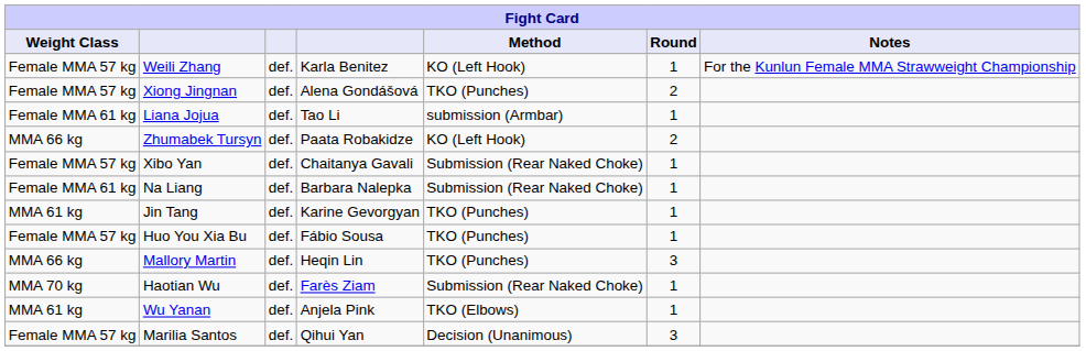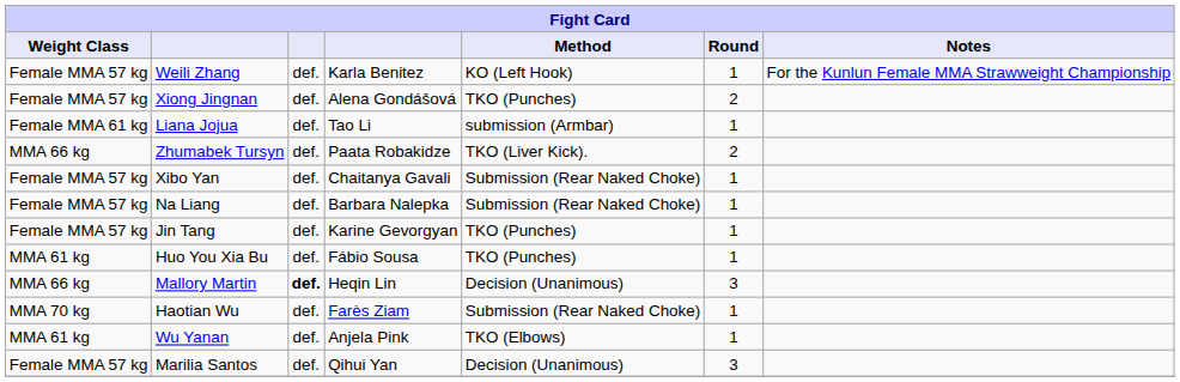 <table class="wikitable" style="font-size: 80%;">
 <tr>
 <th colspan="8" style="background-color: #ccf; color: #000080; text-align: center;"><strong>Fight Card</strong></th>
 </tr>
 <tr>
 <th colspan="1" style="background-color: #E6E8FA; color: #000000; text-align: center;">Weight Class</th>
 <th colspan="1" style="background-color: #E6E8FA; color: #000000; text-align: center;"></th>
 <th colspan="1" style="background-color: #E6E8FA; color: #000000; text-align: center;"></th>
 <th colspan="1" style="background-color: #E6E8FA; color: #000000; text-align: center;"></th>
 <th colspan="1" style="background-color: #E6E8FA; color: #000000; text-align: center;">Method</th>
 <th colspan="1" style="background-color: #E6E8FA; color: #000000; text-align: center;">Round</th>
 <th colspan="1" style="background-color: #E6E8FA; color: #000000; text-align: center;">Notes</th>
 </tr>
 <tr>
 <td>Female MMA 57 kg</td>
 <td> <a href='#'>Weili Zhang</a></td>
 <td align=center>def.</td>
 <td> Karla Benitez</td>
 <td>KO (Left Hook)</td>
 <td align=center>1</td>
 <td>For the <a href='#'>Kunlun Female MMA Strawweight Championship</a></td>
 </tr>
 <tr>
 <td>Female MMA 57 kg</td>
 <td> <a href='#'>Xiong Jingnan</a></td>
 <td align=center>def.</td>
 <td> Alena Gondášová</td>
 <td>TKO (Punches)</td>
 <td align=center>2</td>
 <td></td>
 </tr>
 <tr>
 <td>Female MMA 61 kg</td>
 <td> <a href='#'>Liana Jojua</a></td>
 <td align=center>def.</td>
 <td> Tao Li</td>
 <td>submission (Armbar)</td>
 <td align=center>1</td>
 <td></td>
 </tr>
 <tr>
 <td>MMA 66 kg</td>
 <td> <a href='#'>Zhumabek Tursyn</a></td>
 <td align=center>def.</td>
 <td> Paata Robakidze</td>
-<td>KO (Left Hook)</td>
+<td>TKO (Liver Kick).</td>
 <td align=center>2</td>
 <td></td>
 </tr>
 <tr>
 <td>Female MMA 57 kg</td>
 <td> Xibo Yan</td>
 <td align=center>def.</td>
 <td> Chaitanya Gavali</td>
 <td>Submission (Rear Naked Choke)</td>
 <td align=center>1</td>
 <td></td>
 </tr>
 <tr>
-<td>Female MMA 61 kg</td>
+<td>Female MMA 57 kg</td>
 <td> Na Liang</td>
 <td align=center>def.</td>
 <td> Barbara Nalepka</td>
 <td>Submission (Rear Naked Choke)</td>
 <td align=center>1</td>
 <td></td>
 </tr>
 <tr>
-<td>MMA 61 kg</td>
+<td>Female MMA 57 kg</td>
 <td> Jin Tang</td>
 <td align=center>def.</td>
 <td> Karine Gevorgyan</td>
 <td>TKO (Punches)</td>
 <td align=center>1</td>
 <td></td>
 </tr>
 <tr>
-<td>Female MMA 57 kg</td>
+<td>MMA 61 kg</td>
 <td> Huo You Xia Bu</td>
 <td align=center>def.</td>
 <td> Fábio Sousa</td>
 <td>TKO (Punches)</td>
 <td align=center>1</td>
 <td></td>
 </tr>
 <tr>
 <td>MMA 66 kg</td>
 <td> <a href='#'>Mallory Martin</a></td>
-<td align=center>def.</td>
+<td align=center><strong>def.</strong></td>
 <td> Heqin Lin</td>
-<td>TKO (Punches)</td>
+<td>Decision (Unanimous)</td>
 <td align=center>3</td>
 <td></td>
 </tr>
 <tr>
 <td>MMA 70 kg</td>
 <td> Haotian Wu</td>
 <td align=center>def.</td>
 <td> <a href='#'>Farès Ziam</a></td>
 <td>Submission (Rear Naked Choke)</td>
 <td align=center>1</td>
 <td></td>
 </tr>
 <tr>
 <td>MMA 61 kg</td>
 <td> <a href='#'>Wu Yanan</a></td>
 <td align=center>def.</td>
 <td> Anjela Pink</td>
 <td>TKO (Elbows)</td>
 <td align=center>1</td>
 <td></td>
 </tr>
 <tr>
 <td>Female MMA 57 kg</td>
 <td> Marilia Santos</td>
 <td align=center>def.</td>
 <td> Qihui Yan</td>
 <td>Decision (Unanimous)</td>
 <td align=center>3</td>
 <td></td>
 </tr>
 <tr>
 </tr>
 </table>
